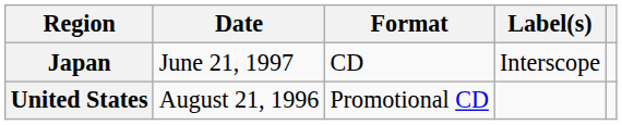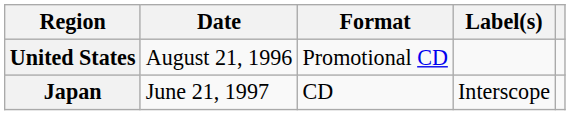 <table class="wikitable plainrowheaders">
 <tr>
 <th scope="col">Region</th>
 <th scope="col">Date</th>
 <th scope="col">Format</th>
 <th scope="col">Label(s)</th>
 <th scope="col"></th>
 </tr>
 <tr>
+<th scope="row">United States</th>
+<td>August 21, 1996</td>
+<td>Promotional <a href='#'>CD</a></td>
+<td></td>
+<td style="text-align:center;"></td>
+</tr>
+<tr>
 <th scope="row">Japan</th>
 <td>June 21, 1997</td>
 <td>CD</td>
 <td>Interscope</td>
 <td style="text-align:center;"></td>
 </tr>
-<tr>
-<th scope="row">United States</th>
-<td>August 21, 1996</td>
-<td>Promotional <a href='#'>CD</a></td>
-<td></td>
-<td style="text-align:center;"></td>
-</tr>
 </table>
